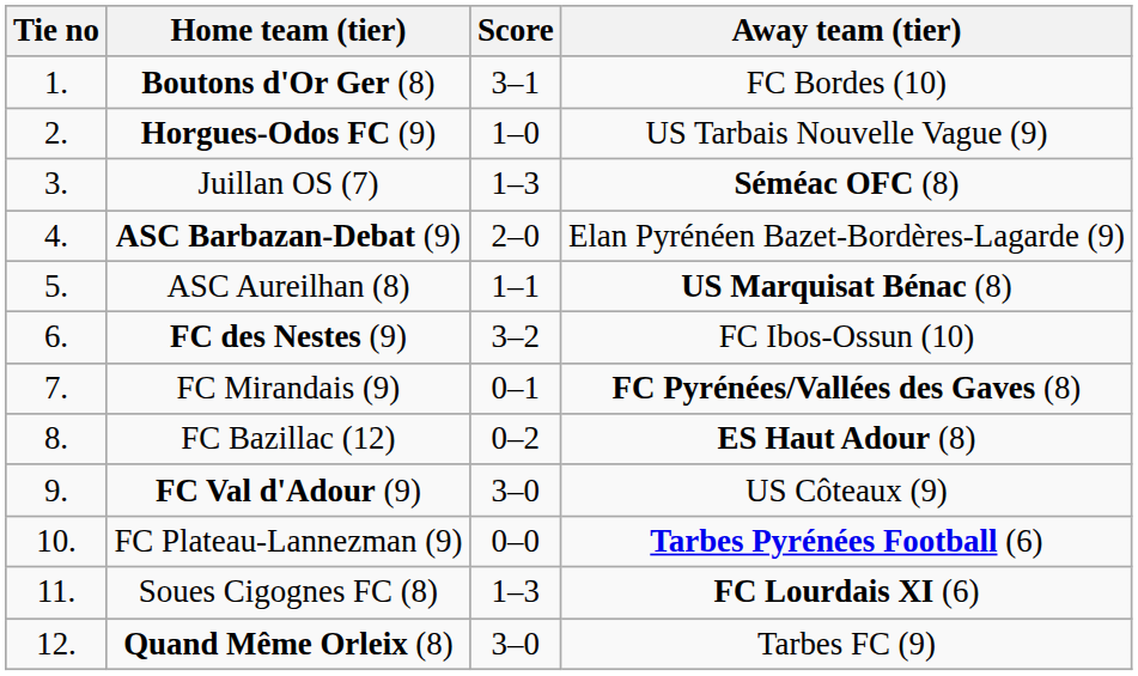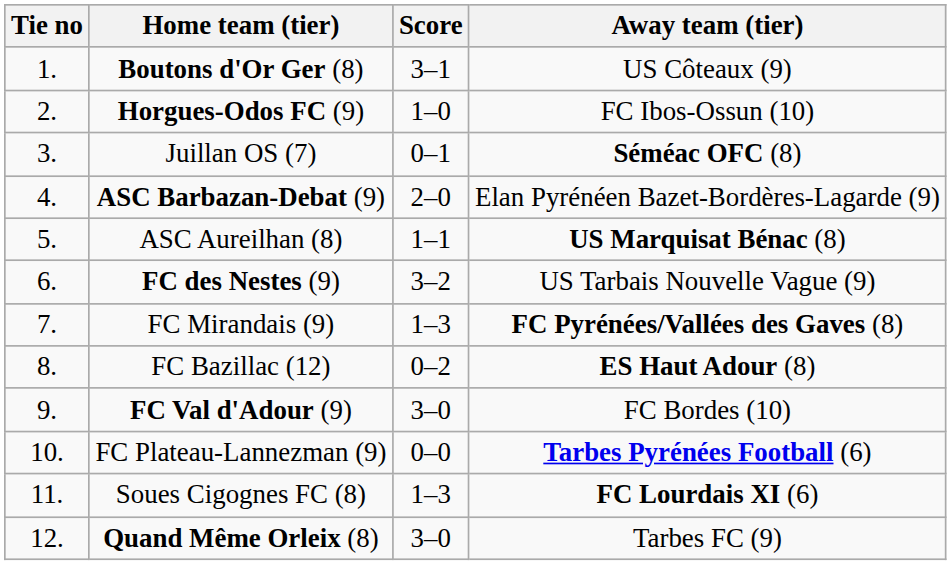 <table class="wikitable" style="text-align: center">
 <tr>
 <th>Tie no</th>
 <th>Home team (tier)</th>
 <th>Score</th>
 <th>Away team (tier)</th>
 </tr>
 <tr>
 <td>1.</td>
 <td><strong>Boutons d'Or Ger</strong> (8)</td>
 <td>3–1</td>
-<td>FC Bordes (10)</td>
+<td>US Côteaux (9)</td>
 </tr>
 <tr>
 <td>2.</td>
 <td><strong>Horgues-Odos FC</strong> (9)</td>
 <td>1–0</td>
-<td>US Tarbais Nouvelle Vague (9)</td>
+<td>FC Ibos-Ossun (10)</td>
 </tr>
 <tr>
 <td>3.</td>
 <td>Juillan OS (7)</td>
-<td>1–3</td>
+<td>0–1</td>
 <td><strong>Séméac OFC</strong> (8)</td>
 </tr>
 <tr>
 <td>4.</td>
 <td><strong>ASC Barbazan-Debat</strong> (9)</td>
 <td>2–0</td>
 <td>Elan Pyrénéen Bazet-Bordères-Lagarde (9)</td>
 </tr>
 <tr>
 <td>5.</td>
 <td>ASC Aureilhan (8)</td>
 <td>1–1  </td>
 <td><strong>US Marquisat Bénac</strong> (8)</td>
 </tr>
 <tr>
 <td>6.</td>
 <td><strong>FC des Nestes</strong> (9)</td>
 <td>3–2</td>
-<td>FC Ibos-Ossun (10)</td>
+<td>US Tarbais Nouvelle Vague (9)</td>
 </tr>
 <tr>
 <td>7.</td>
 <td>FC Mirandais (9)</td>
-<td>0–1</td>
+<td>1–3</td>
 <td><strong>FC Pyrénées/Vallées des Gaves</strong> (8)</td>
 </tr>
 <tr>
 <td>8.</td>
 <td>FC Bazillac (12)</td>
 <td>0–2</td>
 <td><strong>ES Haut Adour</strong> (8)</td>
 </tr>
 <tr>
 <td>9.</td>
 <td><strong>FC Val d'Adour</strong> (9)</td>
 <td>3–0</td>
-<td>US Côteaux (9)</td>
+<td>FC Bordes (10)</td>
 </tr>
 <tr>
 <td>10.</td>
 <td>FC Plateau-Lannezman (9)</td>
 <td>0–0 </td>
 <td><strong><a href='#'>Tarbes Pyrénées Football</a></strong> (6)</td>
 </tr>
 <tr>
 <td>11.</td>
 <td>Soues Cigognes FC (8)</td>
 <td>1–3</td>
 <td><strong>FC Lourdais XI</strong> (6)</td>
 </tr>
 <tr>
 <td>12.</td>
 <td><strong>Quand Même Orleix</strong> (8)</td>
 <td>3–0</td>
 <td>Tarbes FC (9)</td>
 </tr>
 </table>
